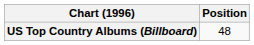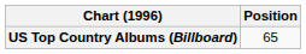 <table class="wikitable plainrowheaders" style="text-align:center">
 <tr>
 <th scope="col">Chart (1996)</th>
 <th scope="col">Position</th>
 </tr>
 <tr>
 <th scope="row">US Top Country Albums (<em>Billboard</em>)</th>
-<td>48</td>
+<td>65</td>
 </tr>
 </table>
